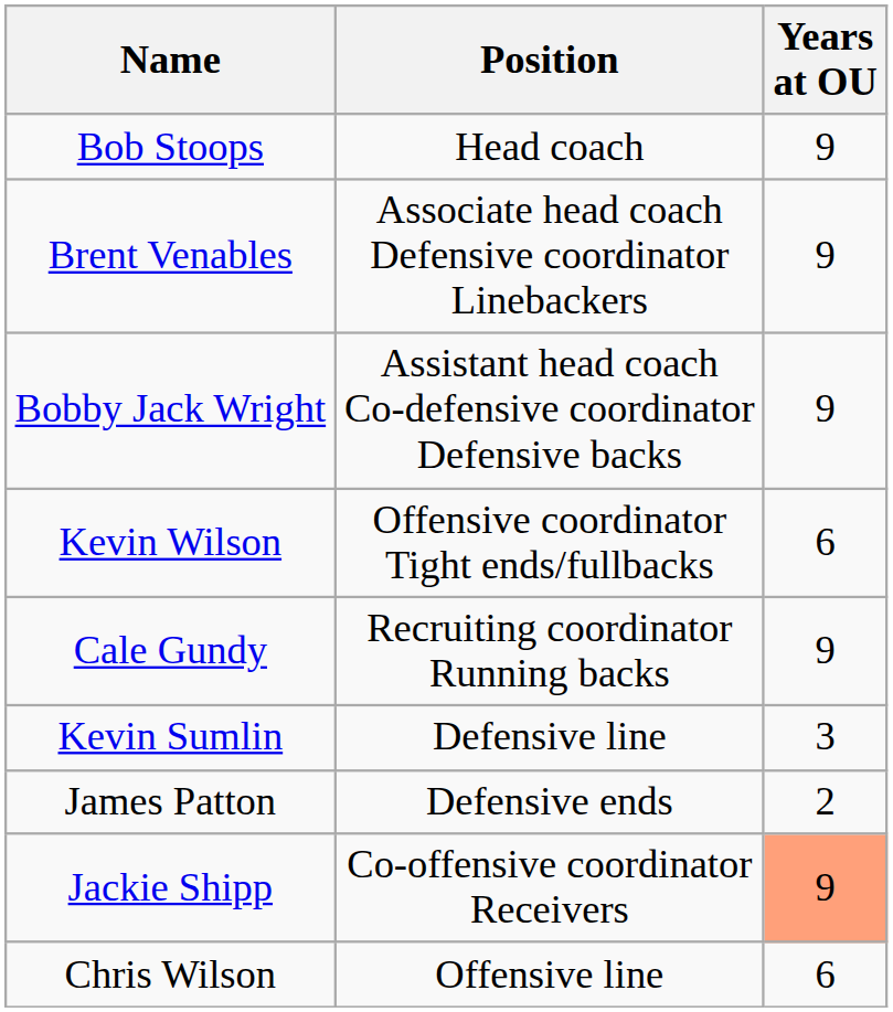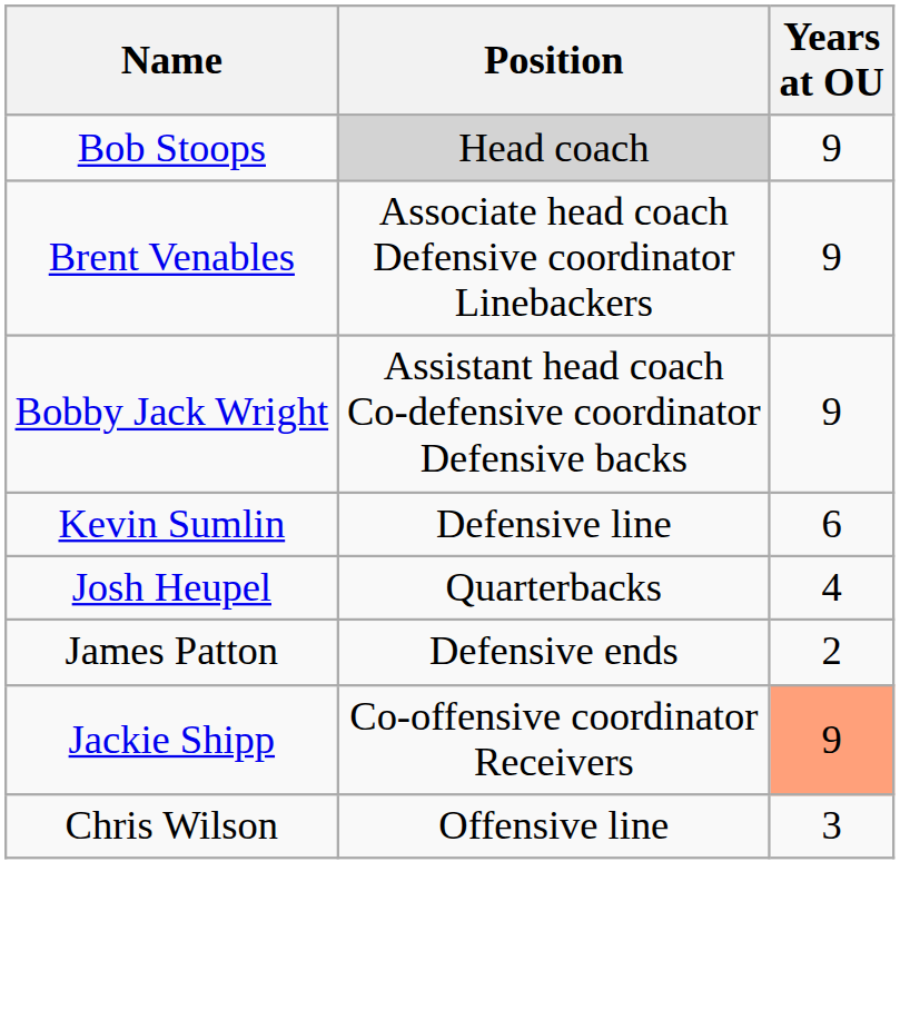 <table class="wikitable">
 <tr>
 <th>Name</th>
 <th>Position</th>
 <th>Years<br>at OU</th>
 </tr>
 <tr align="center">
 <td><a href='#'>Bob Stoops</a></td>
-<td>Head coach</td>
+<td style="background: lightgrey;">Head coach</td>
 <td>9</td>
 </tr>
 <tr align="center">
 <td><a href='#'>Brent Venables</a></td>
 <td>Associate head coach<br>Defensive coordinator <br>Linebackers</td>
 <td>9</td>
 </tr>
 <tr align="center">
 <td><a href='#'>Bobby Jack Wright</a></td>
 <td>Assistant head coach<br>Co-defensive coordinator <br>Defensive backs</td>
 <td>9</td>
 </tr>
 <tr align="center">
-<td><a href='#'>Kevin Wilson</a></td>
-<td>Offensive coordinator<br>Tight ends/fullbacks</td>
+<td><a href='#'>Kevin Sumlin</a></td>
+<td>Defensive line</td>
 <td>6</td>
 </tr>
 <tr align="center">
-<td><a href='#'>Cale Gundy</a></td>
-<td>Recruiting coordinator<br>Running backs</td>
-<td>9</td>
-</tr>
-<tr align="center">
-<td><a href='#'>Kevin Sumlin</a></td>
-<td>Defensive line</td>
-<td>3</td>
+<td><a href='#'>Josh Heupel</a></td>
+<td>Quarterbacks</td>
+<td>4</td>
 </tr>
 <tr align="center">
 <td>James Patton</td>
 <td>Defensive ends</td>
 <td>2</td>
 </tr>
 <tr align="center">
 <td><a href='#'>Jackie Shipp</a></td>
 <td>Co-offensive coordinator<br>Receivers</td>
 <td style="background: lightsalmon;">9</td>
 </tr>
 <tr align="center">
 <td>Chris Wilson</td>
 <td>Offensive line</td>
-<td>6</td>
+<td>3</td>
 </tr>
 </table>
